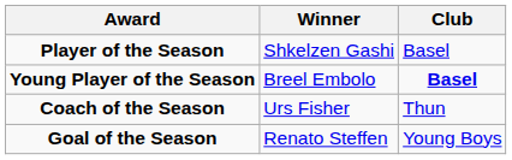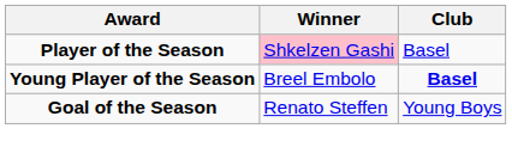 <table class="wikitable" style="text-align:center">
 <tr>
 <th><strong>Award</strong></th>
 <th>Winner</th>
 <th>Club</th>
 </tr>
 <tr>
 <td><strong>Player of the Season</strong></td>
-<td align="left"> <a href='#'>Shkelzen Gashi</a></td>
+<td align="left" style="background: pink;"> <a href='#'>Shkelzen Gashi</a></td>
 <td align="left"><a href='#'>Basel</a></td>
 </tr>
 <tr>
 <td><strong>Young Player of the Season</strong></td>
 <td align="left"> <a href='#'>Breel Embolo</a></td>
 <td><strong><a href='#'>Basel</a></strong></td>
 </tr>
 <tr>
-<td><strong>Coach of the Season</strong></td>
-<td align="left"> <a href='#'>Urs Fisher</a></td>
-<td align="left"><a href='#'>Thun</a></td>
-</tr>
-<tr>
 <td><strong>Goal of the Season</strong></td>
 <td align="left"> <a href='#'>Renato Steffen</a></td>
 <td align="left"><a href='#'>Young Boys</a></td>
 </tr>
 </table>
